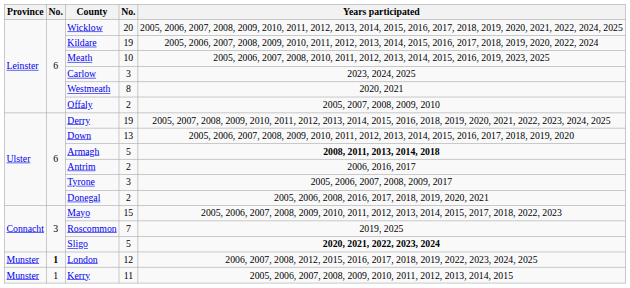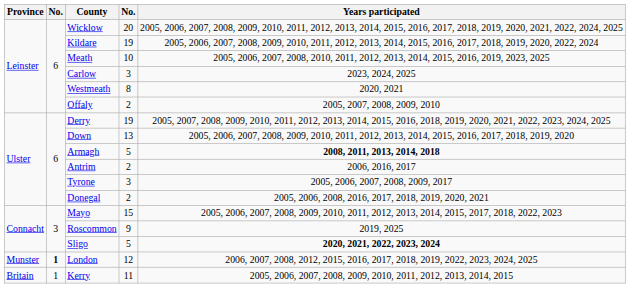 <table class="wikitable sortable" style="text-align:center">
 <tr>
 <th>Province</th>
 <th>No.</th>
 <th>County</th>
 <th>No.</th>
 <th>Years participated</th>
 </tr>
 <tr>
 <td rowspan="6" style="text-align:left"> <a href='#'>Leinster</a></td>
 <td rowspan="6">6</td>
 <td style="text-align:left"><a href='#'>Wicklow</a></td>
 <td>20</td>
 <td>2005, 2006, 2007, 2008, 2009, 2010, 2011, 2012, 2013, 2014, 2015, 2016, 2017, 2018, 2019, 2020, 2021, 2022, 2024, 2025</td>
 </tr>
 <tr>
 <td style="text-align:left"><a href='#'>Kildare</a></td>
 <td>19</td>
 <td>2005, 2006, 2007, 2008, 2009, 2010, 2011, 2012, 2013, 2014, 2015, 2016, 2017, 2018, 2019, 2020, 2022, 2024</td>
 </tr>
 <tr>
 <td style="text-align:left"><a href='#'>Meath</a></td>
 <td>10</td>
 <td>2005, 2006, 2007, 2008, 2010, 2011, 2012, 2013, 2014, 2015, 2016, 2019, 2023, 2025</td>
 </tr>
 <tr>
 <td style="text-align:left"><a href='#'>Carlow</a></td>
 <td>3</td>
 <td>2023, 2024, 2025</td>
 </tr>
 <tr>
 <td style="text-align:left"><a href='#'>Westmeath</a></td>
 <td>8</td>
 <td>2020, 2021</td>
 </tr>
 <tr>
 <td style="text-align:left"><a href='#'>Offaly</a></td>
 <td>2</td>
 <td>2005, 2007, 2008, 2009, 2010</td>
 </tr>
 <tr>
 <td rowspan="6" style="text-align:left"> <a href='#'>Ulster</a></td>
 <td rowspan="6">6</td>
 <td style="text-align:left"><a href='#'>Derry</a></td>
 <td>19</td>
 <td>2005, 2007, 2008, 2009, 2010, 2011, 2012, 2013, 2014, 2015, 2016, 2018, 2019, 2020, 2021, 2022, 2023, 2024, 2025</td>
 </tr>
 <tr>
 <td style="text-align:left"><a href='#'>Down</a></td>
 <td>13</td>
 <td>2005, 2006, 2007, 2008, 2009, 2010, 2011, 2012, 2013, 2014, 2015, 2016, 2017, 2018, 2019, 2020</td>
 </tr>
 <tr>
 <td style="text-align:left"><a href='#'>Armagh</a></td>
 <td>5</td>
 <td><strong>2008, 2011, 2013, 2014, 2018</strong></td>
 </tr>
 <tr>
 <td style="text-align:left"><a href='#'>Antrim</a></td>
 <td>2</td>
 <td>2006, 2016, 2017</td>
 </tr>
 <tr>
 <td style="text-align:left"><a href='#'>Tyrone</a></td>
 <td>3</td>
 <td>2005, 2006, 2007, 2008, 2009, 2017</td>
 </tr>
 <tr>
 <td style="text-align:left"><a href='#'>Donegal</a></td>
 <td>2</td>
 <td>2005, 2006, 2008, 2016, 2017, 2018, 2019, 2020, 2021</td>
 </tr>
 <tr>
 <td rowspan="3" style="text-align:left"> <a href='#'>Connacht</a></td>
 <td rowspan="3">3</td>
 <td style="text-align:left"><a href='#'>Mayo</a></td>
 <td>15</td>
 <td>2005, 2006, 2007, 2008, 2009, 2010, 2011, 2012, 2013, 2014, 2015, 2017, 2018, 2022, 2023</td>
 </tr>
 <tr>
 <td style="text-align:left"><a href='#'>Roscommon</a></td>
-<td>7</td>
+<td>9</td>
 <td>2019, 2025</td>
 </tr>
 <tr>
 <td style="text-align:left"><a href='#'>Sligo</a></td>
 <td>5</td>
 <td><strong>2020, 2021, 2022, 2023, 2024</strong></td>
 </tr>
 <tr>
 <td style="text-align:left"> <a href='#'>Munster</a></td>
 <td><strong>1</strong></td>
 <td style="text-align:left"><a href='#'>London</a></td>
 <td>12</td>
 <td>2006, 2007, 2008, 2012, 2015, 2016, 2017, 2018, 2019, 2022, 2023, 2024, 2025</td>
 </tr>
 <tr>
-<td style="text-align:left"> <a href='#'>Munster</a></td>
+<td style="text-align:left"> <a href='#'>Britain</a></td>
 <td>1</td>
 <td style="text-align:left"><a href='#'>Kerry</a></td>
 <td>11</td>
 <td>2005, 2006, 2007, 2008, 2009, 2010, 2011, 2012, 2013, 2014, 2015</td>
 </tr>
 </table>
